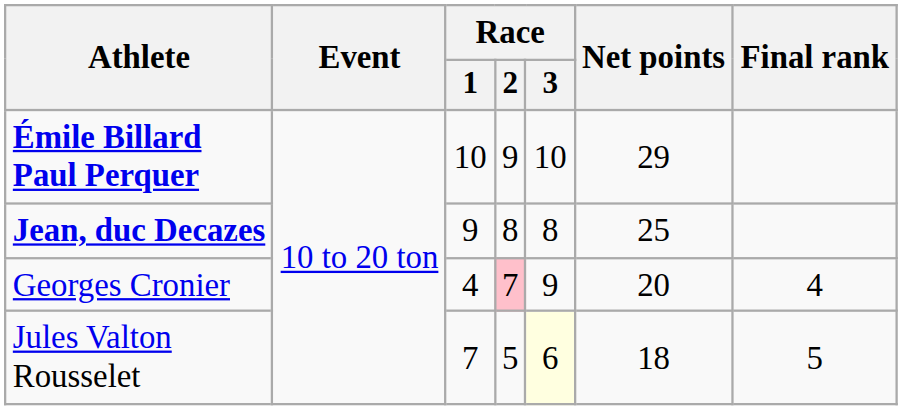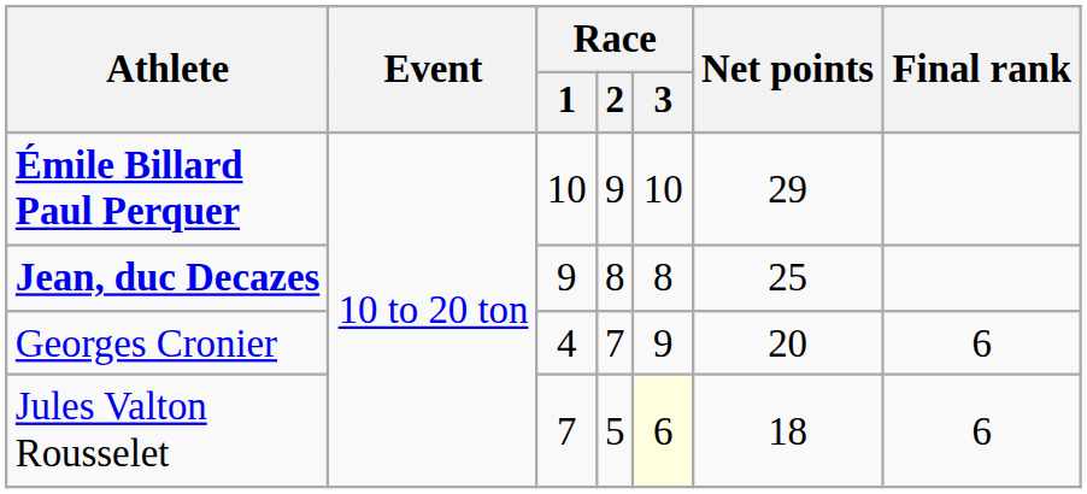 <table class="wikitable" style="font-size:90%">
 <tr>
 <th rowspan="2">Athlete</th>
 <th rowspan="2">Event</th>
 <th colspan=3>Race</th>
 <th rowspan=2>Net points</th>
 <th rowspan=2>Final rank</th>
 </tr>
 <tr style="font-size:95%">
 <th>1</th>
 <th>2</th>
 <th>3</th>
 </tr>
 <tr align=center>
 <td align=left><strong><a href='#'>Émile Billard</a><br><a href='#'>Paul Perquer</a></strong></td>
 <td align=left rowspan=4><a href='#'>10 to 20 ton</a></td>
 <td>10</td>
 <td>9</td>
 <td>10</td>
 <td>29</td>
 <td></td>
 </tr>
 <tr align=center>
 <td align=left><strong><a href='#'>Jean, duc Decazes</a></strong></td>
 <td>9</td>
 <td>8</td>
 <td>8</td>
 <td>25</td>
 <td></td>
 </tr>
 <tr align=center>
 <td align=left><a href='#'>Georges Cronier</a></td>
 <td>4</td>
-<td style="background: pink;">7</td>
+<td>7</td>
 <td>9</td>
 <td>20</td>
-<td>4</td>
+<td>6</td>
 </tr>
 <tr align=center>
 <td align=left><a href='#'>Jules Valton</a><br>Rousselet</td>
 <td>7</td>
 <td>5</td>
 <td style="background: lightyellow;">6</td>
 <td>18</td>
-<td>5</td>
+<td>6</td>
 </tr>
 </table>
